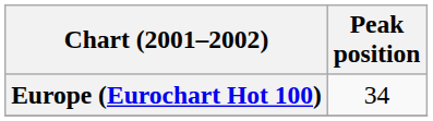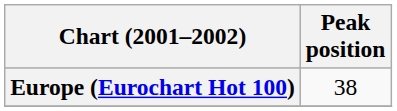 <table class="wikitable sortable plainrowheaders" style="text-align:center">
 <tr>
 <th scope="col">Chart (2001–2002)</th>
 <th scope="col">Peak<br>position</th>
 </tr>
 <tr>
 <th scope="row">Europe (<a href='#'>Eurochart Hot 100</a>)</th>
-<td>34</td>
+<td>38</td>
 </tr>
 <tr>
 </tr>
 <tr>
 </tr>
 <tr>
 </tr>
 <tr>
 </tr>
 </table>
